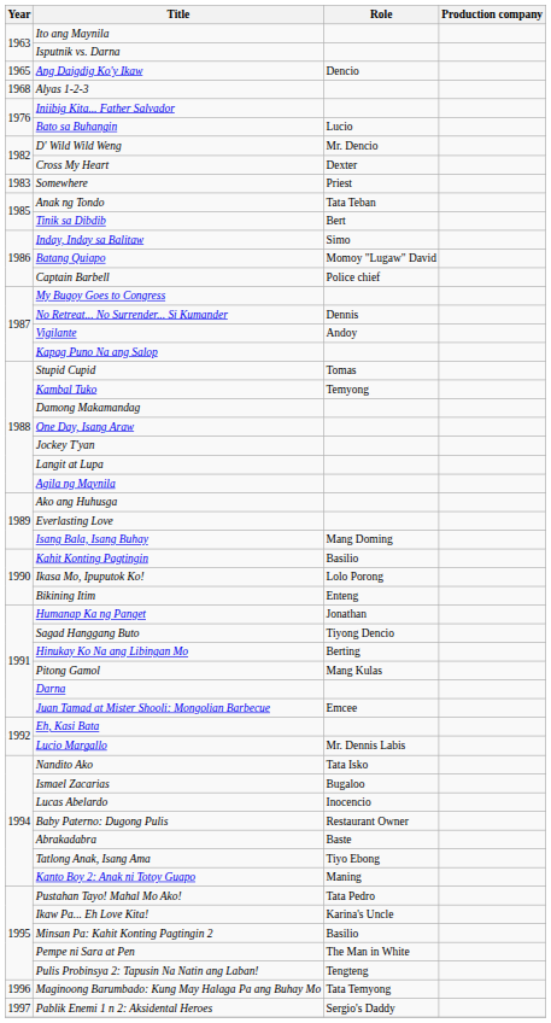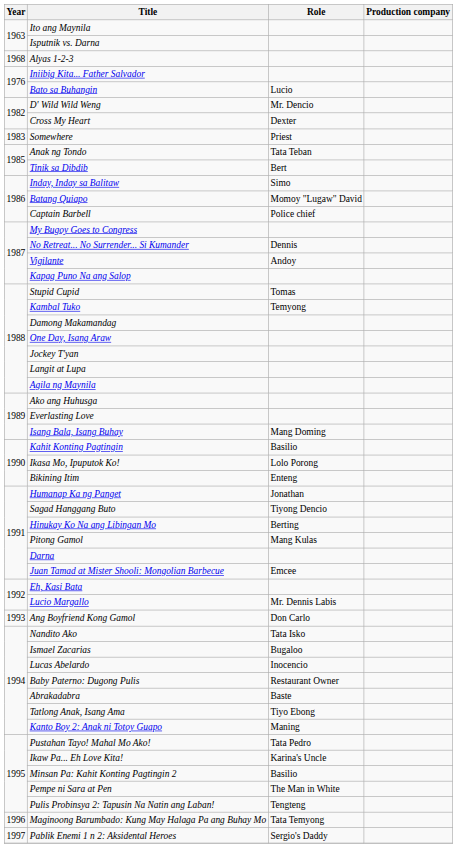 <table class="wikitable" style="font-size: 95%;">
 <tr>
 <th>Year</th>
 <th>Title</th>
 <th>Role</th>
 <th>Production company</th>
 </tr>
 <tr>
 <td rowspan="2">1963</td>
 <td><em>Ito ang Maynila</em></td>
 <td></td>
 <td> </td>
 </tr>
 <tr>
 <td><em>Isputnik vs. Darna</em></td>
 <td></td>
-<td> </td>
-</tr>
-<tr>
-<td>1965</td>
-<td><em><a href='#'>Ang Daigdig Ko'y Ikaw</a></em></td>
-<td>Dencio</td>
 <td> </td>
 </tr>
 <tr>
 <td>1968</td>
 <td><em>Alyas 1-2-3</em></td>
 <td></td>
 <td> </td>
 </tr>
 <tr>
 <td rowspan="2">1976</td>
 <td><em><a href='#'>Iniibig Kita... Father Salvador</a></em></td>
 <td></td>
 <td> </td>
 </tr>
 <tr>
 <td><em><a href='#'>Bato sa Buhangin</a></em></td>
 <td>Lucio</td>
 <td> </td>
 </tr>
 <tr>
 <td rowspan="2">1982</td>
 <td><em>D' Wild Wild Weng</em></td>
 <td>Mr. Dencio</td>
 <td> </td>
 </tr>
 <tr>
 <td><em>Cross My Heart</em></td>
 <td>Dexter</td>
 <td> </td>
 </tr>
 <tr>
 <td>1983</td>
 <td><em>Somewhere</em></td>
 <td>Priest</td>
 <td> </td>
 </tr>
 <tr>
 <td rowspan="2">1985</td>
 <td><em>Anak ng Tondo</em></td>
 <td>Tata Teban</td>
 <td> </td>
 </tr>
 <tr>
 <td><em><a href='#'>Tinik sa Dibdib</a></em></td>
 <td>Bert</td>
 <td> </td>
 </tr>
 <tr>
 <td rowspan="3">1986</td>
 <td><em><a href='#'>Inday, Inday sa Balitaw</a></em></td>
 <td>Simo</td>
 <td> </td>
 </tr>
 <tr>
 <td><em><a href='#'>Batang Quiapo</a></em></td>
 <td>Momoy "Lugaw" David</td>
 <td> </td>
 </tr>
 <tr>
 <td><em>Captain Barbell</em></td>
 <td>Police chief</td>
 <td> </td>
 </tr>
 <tr>
 <td rowspan="4">1987</td>
 <td><em><a href='#'>My Bugoy Goes to Congress</a></em></td>
 <td></td>
 <td> </td>
 </tr>
 <tr>
 <td><em><a href='#'>No Retreat... No Surrender... Si Kumander</a></em></td>
 <td>Dennis</td>
 <td> </td>
 </tr>
 <tr>
 <td><em><a href='#'>Vigilante</a></em></td>
 <td>Andoy</td>
 <td> </td>
 </tr>
 <tr>
 <td><em><a href='#'>Kapag Puno Na ang Salop</a></em></td>
 <td></td>
 <td> </td>
 </tr>
 <tr>
 <td rowspan="7">1988</td>
 <td><em>Stupid Cupid</em></td>
 <td>Tomas</td>
 <td> </td>
 </tr>
 <tr>
 <td><em><a href='#'>Kambal Tuko</a></em></td>
 <td>Temyong</td>
 <td> </td>
 </tr>
 <tr>
 <td><em>Damong Makamandag</em></td>
 <td></td>
 <td> </td>
 </tr>
 <tr>
 <td><em><a href='#'>One Day, Isang Araw</a></em></td>
 <td></td>
 <td> </td>
 </tr>
 <tr>
 <td><em>Jockey T'yan</em></td>
 <td></td>
 <td> </td>
 </tr>
 <tr>
 <td><em>Langit at Lupa</em></td>
 <td></td>
 <td> </td>
 </tr>
 <tr>
 <td><em><a href='#'>Agila ng Maynila</a></em></td>
 <td></td>
 <td> </td>
 </tr>
 <tr>
 <td rowspan="3">1989</td>
 <td><em>Ako ang Huhusga</em></td>
 <td></td>
 <td></td>
 </tr>
 <tr>
 <td><em>Everlasting Love</em></td>
 <td></td>
 <td> </td>
 </tr>
 <tr>
 <td><em><a href='#'>Isang Bala, Isang Buhay</a></em></td>
 <td>Mang Doming</td>
 <td> </td>
 </tr>
 <tr>
 <td rowspan="3">1990</td>
 <td><em><a href='#'>Kahit Konting Pagtingin</a></em></td>
 <td>Basilio</td>
 <td> </td>
 </tr>
 <tr>
 <td><em>Ikasa Mo, Ipuputok Ko!</em></td>
 <td>Lolo Porong</td>
 <td> </td>
 </tr>
 <tr>
 <td><em>Bikining Itim</em></td>
 <td>Enteng</td>
 <td> </td>
 </tr>
 <tr>
 <td rowspan="6">1991</td>
 <td><em><a href='#'>Humanap Ka ng Panget</a></em></td>
 <td>Jonathan</td>
 <td> </td>
 </tr>
 <tr>
 <td><em>Sagad Hanggang Buto</em></td>
 <td>Tiyong Dencio</td>
 <td> </td>
 </tr>
 <tr>
 <td><em><a href='#'>Hinukay Ko Na ang Libingan Mo</a></em></td>
 <td>Berting</td>
 <td> </td>
 </tr>
 <tr>
 <td><em>Pitong Gamol</em></td>
 <td>Mang Kulas</td>
 <td> </td>
 </tr>
 <tr>
 <td><em><a href='#'>Darna</a></em></td>
 <td></td>
 <td> </td>
 </tr>
 <tr>
 <td><em><a href='#'>Juan Tamad at Mister Shooli: Mongolian Barbecue</a></em></td>
 <td>Emcee</td>
 <td> </td>
 </tr>
 <tr>
 <td rowspan="2">1992</td>
 <td><em><a href='#'>Eh, Kasi Bata</a></em></td>
 <td></td>
 <td> </td>
 </tr>
 <tr>
 <td><em><a href='#'>Lucio Margallo</a></em></td>
 <td>Mr. Dennis Labis</td>
 <td> </td>
 </tr>
 <tr>
+<td>1993</td>
+<td><em>Ang Boyfriend Kong Gamol</em></td>
+<td>Don Carlo</td>
+<td> </td>
+</tr>
+<tr>
 <td rowspan="7">1994</td>
 <td><em>Nandito Ako</em></td>
 <td>Tata Isko</td>
 <td> </td>
 </tr>
 <tr>
 <td><em>Ismael Zacarias</em></td>
 <td>Bugaloo</td>
 <td> </td>
 </tr>
 <tr>
 <td><em>Lucas Abelardo</em></td>
 <td>Inocencio</td>
 <td> </td>
 </tr>
 <tr>
 <td><em>Baby Paterno: Dugong Pulis</em></td>
 <td>Restaurant Owner</td>
 <td> </td>
 </tr>
 <tr>
 <td><em>Abrakadabra</em></td>
 <td>Baste</td>
 <td> </td>
 </tr>
 <tr>
 <td><em>Tatlong Anak, Isang Ama</em></td>
 <td>Tiyo Ebong</td>
 <td> </td>
 </tr>
 <tr>
 <td><em><a href='#'>Kanto Boy 2: Anak ni Totoy Guapo</a></em></td>
 <td>Maning</td>
 <td> </td>
 </tr>
 <tr>
 <td rowspan="5">1995</td>
 <td><em>Pustahan Tayo! Mahal Mo Ako!</em></td>
 <td>Tata Pedro</td>
 <td> </td>
 </tr>
 <tr>
 <td><em>Ikaw Pa... Eh Love Kita!</em></td>
 <td>Karina's Uncle</td>
 <td> </td>
 </tr>
 <tr>
 <td><em>Minsan Pa: Kahit Konting Pagtingin 2</em></td>
 <td>Basilio</td>
 <td> </td>
 </tr>
 <tr>
 <td><em>Pempe ni Sara at Pen</em></td>
 <td>The Man in White</td>
 <td> </td>
 </tr>
 <tr>
 <td><em>Pulis Probinsya 2: Tapusin Na Natin ang Laban!</em></td>
 <td>Tengteng</td>
 <td> </td>
 </tr>
 <tr>
 <td>1996</td>
 <td><em>Maginoong Barumbado: Kung May Halaga Pa ang Buhay Mo</em></td>
 <td>Tata Temyong</td>
 <td> </td>
 </tr>
 <tr>
 <td>1997</td>
 <td><em>Pablik Enemi 1 n 2: Aksidental Heroes</em></td>
 <td>Sergio's Daddy</td>
 <td> </td>
 </tr>
 <tr>
 </tr>
 </table>
